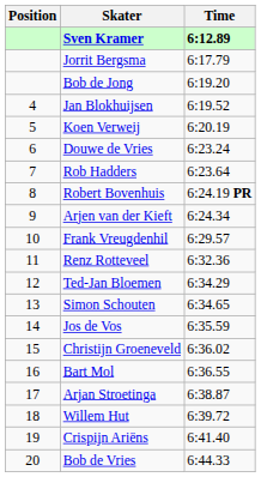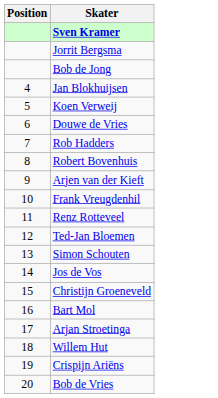 <table class="wikitable">
 <tr>
 <th>Position</th>
 <th>Skater</th>
-<th>Time</th>
 </tr>
 <tr bgcolor=ccffcc>
 <td align="center"></td>
 <td><strong><a href='#'>Sven Kramer</a></strong></td>
-<td><strong> 6:12.89</strong></td>
 </tr>
 <tr>
 <td align="center"></td>
 <td><a href='#'>Jorrit Bergsma</a></td>
-<td>6:17.79</td>
 </tr>
 <tr>
 <td align="center"></td>
 <td><a href='#'>Bob de Jong</a></td>
-<td>6:19.20</td>
 </tr>
 <tr>
 <td align="center">4</td>
 <td><a href='#'>Jan Blokhuijsen</a></td>
-<td>6:19.52</td>
 </tr>
 <tr>
 <td align="center">5</td>
 <td><a href='#'>Koen Verweij</a></td>
-<td>6:20.19</td>
 </tr>
 <tr>
 <td align="center">6</td>
 <td><a href='#'>Douwe de Vries</a></td>
-<td>6:23.24</td>
 </tr>
 <tr>
 <td align="center">7</td>
 <td><a href='#'>Rob Hadders</a></td>
-<td>6:23.64</td>
 </tr>
 <tr>
 <td align="center">8</td>
 <td><a href='#'>Robert Bovenhuis</a></td>
-<td>6:24.19 <strong>PR</strong></td>
 </tr>
 <tr>
 <td align="center">9</td>
 <td><a href='#'>Arjen van der Kieft</a></td>
-<td>6:24.34</td>
 </tr>
 <tr>
 <td align="center">10</td>
 <td><a href='#'>Frank Vreugdenhil</a></td>
-<td>6:29.57</td>
 </tr>
 <tr>
 <td align="center">11</td>
 <td><a href='#'>Renz Rotteveel</a></td>
-<td>6:32.36</td>
 </tr>
 <tr>
 <td align="center">12</td>
 <td><a href='#'>Ted-Jan Bloemen</a></td>
-<td>6:34.29</td>
 </tr>
 <tr>
 <td align="center">13</td>
 <td><a href='#'>Simon Schouten</a></td>
-<td>6:34.65</td>
 </tr>
 <tr>
 <td align="center">14</td>
 <td><a href='#'>Jos de Vos</a></td>
-<td>6:35.59</td>
 </tr>
 <tr>
 <td align="center">15</td>
 <td><a href='#'>Christijn Groeneveld</a></td>
-<td>6:36.02</td>
 </tr>
 <tr>
 <td align="center">16</td>
 <td><a href='#'>Bart Mol</a></td>
-<td>6:36.55</td>
 </tr>
 <tr>
 <td align="center">17</td>
 <td><a href='#'>Arjan Stroetinga</a></td>
-<td>6:38.87</td>
 </tr>
 <tr>
 <td align="center">18</td>
 <td><a href='#'>Willem Hut</a></td>
-<td>6:39.72</td>
 </tr>
 <tr>
 <td align="center">19</td>
 <td><a href='#'>Crispijn Ariëns</a></td>
-<td>6:41.40</td>
 </tr>
 <tr>
 <td align="center">20</td>
 <td><a href='#'>Bob de Vries</a></td>
-<td>6:44.33</td>
 </tr>
 </table>
